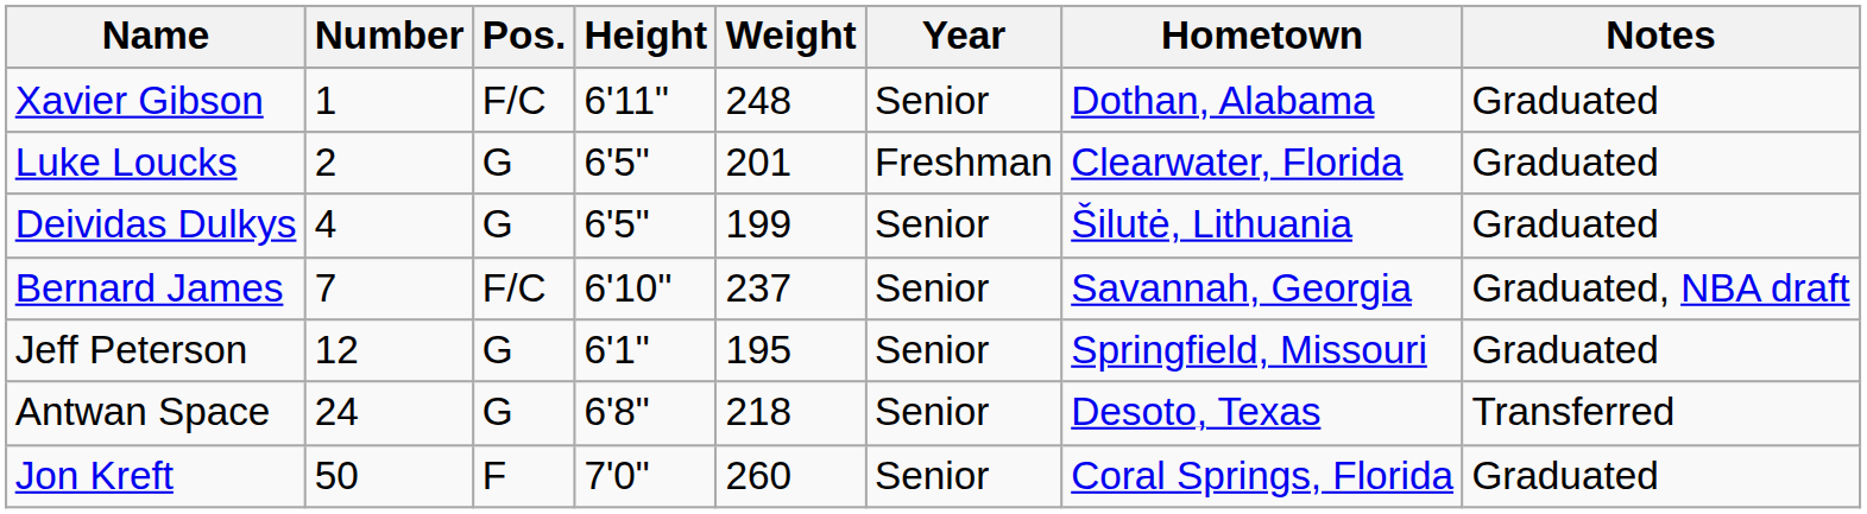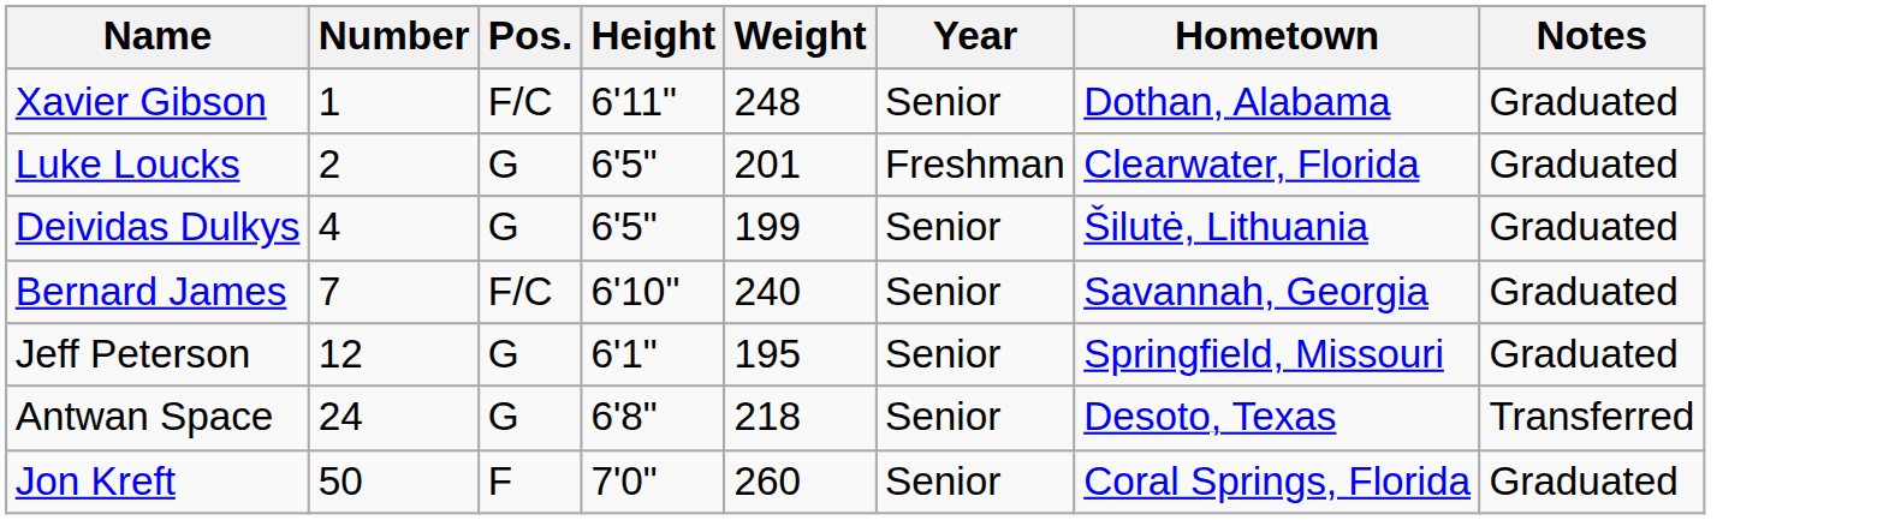 <table class="wikitable sortable" border="1">
 <tr>
 <th>Name</th>
 <th>Number</th>
 <th>Pos.</th>
 <th>Height</th>
 <th>Weight</th>
 <th>Year</th>
 <th>Hometown</th>
 <th class="unsortable">Notes</th>
 </tr>
 <tr>
 <td><a href='#'>Xavier Gibson</a></td>
 <td>1</td>
 <td>F/C</td>
 <td>6'11"</td>
 <td>248</td>
 <td>Senior</td>
 <td><a href='#'>Dothan, Alabama</a></td>
 <td>Graduated</td>
 </tr>
 <tr>
 <td><a href='#'>Luke Loucks</a></td>
 <td>2</td>
 <td>G</td>
 <td>6'5"</td>
 <td>201</td>
 <td>Freshman</td>
 <td><a href='#'>Clearwater, Florida</a></td>
 <td>Graduated</td>
 </tr>
 <tr>
 <td><a href='#'>Deividas Dulkys</a></td>
 <td>4</td>
 <td>G</td>
 <td>6'5"</td>
 <td>199</td>
 <td>Senior</td>
 <td><a href='#'>Šilutė, Lithuania</a></td>
 <td>Graduated</td>
 </tr>
 <tr>
 <td><a href='#'>Bernard James</a></td>
 <td>7</td>
 <td>F/C</td>
 <td>6'10"</td>
-<td>237</td>
+<td>240</td>
 <td>Senior</td>
 <td><a href='#'>Savannah, Georgia</a></td>
-<td>Graduated, <a href='#'>NBA draft</a></td>
+<td>Graduated</td>
 </tr>
 <tr>
 <td>Jeff Peterson</td>
 <td>12</td>
 <td>G</td>
 <td>6'1"</td>
 <td>195</td>
 <td>Senior</td>
 <td><a href='#'>Springfield, Missouri</a></td>
 <td>Graduated</td>
 </tr>
 <tr>
 <td>Antwan Space</td>
 <td>24</td>
 <td>G</td>
 <td>6'8"</td>
 <td>218</td>
 <td>Senior</td>
 <td><a href='#'>Desoto, Texas</a></td>
 <td>Transferred</td>
 </tr>
 <tr>
 <td><a href='#'>Jon Kreft</a></td>
 <td>50</td>
 <td>F</td>
 <td>7'0"</td>
 <td>260</td>
 <td>Senior</td>
 <td><a href='#'>Coral Springs, Florida</a></td>
 <td>Graduated</td>
 </tr>
 </table>
